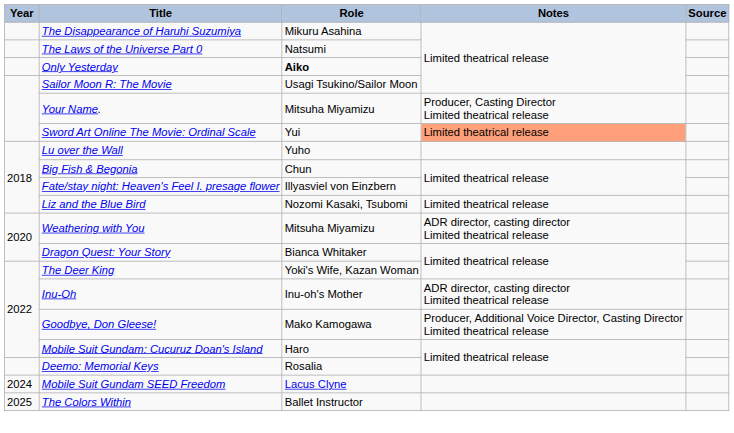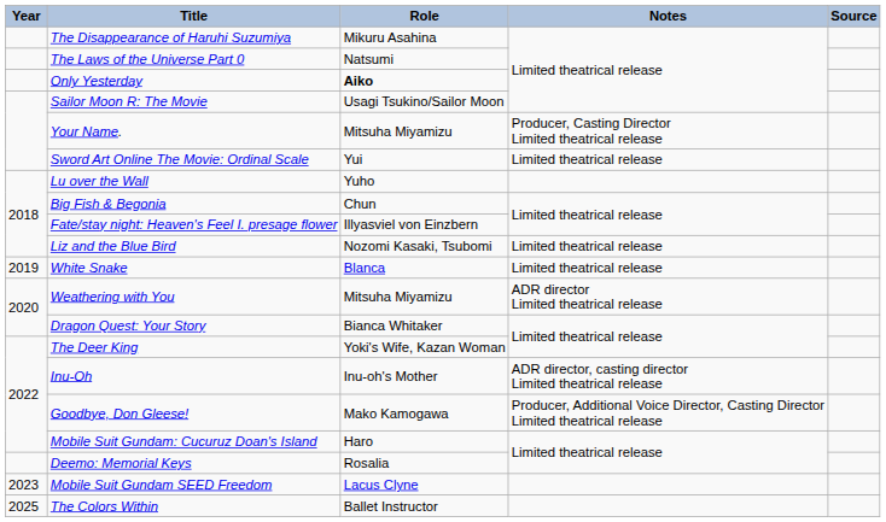 <table class="wikitable sortable plainrowheaders" style="width=90%;  font-size: 95%;">
 <tr>
 <th style="background:#b0c4de; width:40px;">Year</th>
 <th style="background:#b0c4de;">Title</th>
 <th style="background:#b0c4de;">Role</th>
 <th style="background:#b0c4de;" class="unsortable">Notes</th>
 <th style="background:#b0c4de;" class="unsortable">Source</th>
 </tr>
 <tr>
 <td></td>
 <td><em><a href='#'>The Disappearance of Haruhi Suzumiya</a></em></td>
 <td>Mikuru Asahina</td>
 <td rowspan="4">Limited theatrical release</td>
 <td></td>
 </tr>
 <tr>
 <td></td>
 <td><em><a href='#'>The Laws of the Universe Part 0</a></em></td>
 <td>Natsumi</td>
 <td></td>
 </tr>
 <tr>
 <td></td>
 <td><em><a href='#'>Only Yesterday</a></em></td>
 <td><strong>Aiko</strong></td>
 <td></td>
 </tr>
 <tr>
 <td rowspan="3"></td>
 <td><em><a href='#'>Sailor Moon R: The Movie</a></em></td>
 <td>Usagi Tsukino/Sailor Moon</td>
 <td></td>
 </tr>
 <tr>
 <td><em><a href='#'>Your Name</a>.</em></td>
 <td>Mitsuha Miyamizu</td>
 <td>Producer, Casting Director<br>Limited theatrical release</td>
 <td></td>
 </tr>
 <tr>
 <td><em><a href='#'>Sword Art Online The Movie: Ordinal Scale</a></em></td>
 <td>Yui</td>
-<td style="background: lightsalmon;">Limited theatrical release</td>
+<td>Limited theatrical release</td>
 <td></td>
 </tr>
 <tr>
 <td rowspan="4">2018</td>
 <td><em><a href='#'>Lu over the Wall</a></em></td>
 <td>Yuho</td>
 <td></td>
 <td></td>
 </tr>
 <tr>
 <td><em><a href='#'>Big Fish & Begonia</a></em></td>
 <td>Chun</td>
 <td rowspan="2">Limited theatrical release</td>
 <td></td>
 </tr>
 <tr>
 <td><em><a href='#'>Fate/stay night: Heaven's Feel I. presage flower</a></em></td>
 <td>Illyasviel von Einzbern</td>
 <td></td>
 </tr>
 <tr>
 <td><em><a href='#'>Liz and the Blue Bird</a></em></td>
 <td>Nozomi Kasaki, Tsubomi</td>
 <td>Limited theatrical release</td>
 <td></td>
 </tr>
 <tr>
+<td>2019</td>
+<td><em><a href='#'>White Snake</a></em></td>
+<td><a href='#'>Blanca</a></td>
+<td>Limited theatrical release</td>
+<td></td>
+</tr>
+<tr>
 <td rowspan="2">2020</td>
 <td><em><a href='#'>Weathering with You</a></em></td>
 <td>Mitsuha Miyamizu</td>
-<td>ADR director, casting director<br>Limited theatrical release</td>
+<td>ADR director<br>Limited theatrical release</td>
 <td></td>
 </tr>
 <tr>
 <td><em><a href='#'>Dragon Quest: Your Story</a></em></td>
 <td>Bianca Whitaker</td>
 <td rowspan="2">Limited theatrical release</td>
 <td></td>
 </tr>
 <tr>
 <td rowspan="4">2022</td>
 <td><em><a href='#'>The Deer King</a></em></td>
 <td>Yoki's Wife, Kazan Woman</td>
 <td></td>
 </tr>
 <tr>
 <td><em><a href='#'>Inu-Oh</a></em></td>
 <td>Inu-oh's Mother</td>
 <td>ADR director, casting director<br>Limited theatrical release</td>
 <td></td>
 </tr>
 <tr>
 <td><a href='#'><em>Goodbye, Don Gleese!</em></a></td>
 <td>Mako Kamogawa</td>
 <td>Producer, Additional Voice Director, Casting Director<br>Limited theatrical release</td>
 <td></td>
 </tr>
 <tr>
 <td><em><a href='#'>Mobile Suit Gundam: Cucuruz Doan's Island</a></em></td>
 <td>Haro</td>
 <td rowspan="2">Limited theatrical release</td>
 <td></td>
 </tr>
 <tr>
 <td></td>
 <td><em><a href='#'>Deemo: Memorial Keys</a></em></td>
 <td>Rosalia</td>
 <td><br></td>
 </tr>
 <tr>
-<td>2024</td>
+<td>2023</td>
 <td><em><a href='#'>Mobile Suit Gundam SEED Freedom</a></em></td>
 <td><a href='#'>Lacus Clyne</a></td>
 <td></td>
 <td></td>
 </tr>
 <tr>
 <td>2025</td>
 <td><em><a href='#'>The Colors Within</a></em></td>
 <td>Ballet Instructor</td>
 <td></td>
 <td></td>
 </tr>
 </table>
